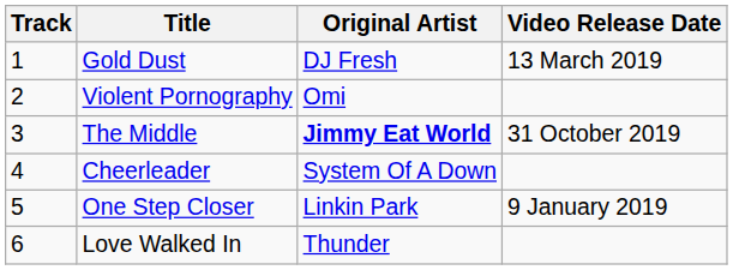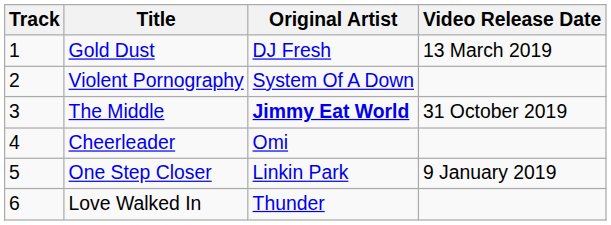 <table class="wikitable">
 <tr>
 <th>Track</th>
 <th>Title</th>
 <th>Original Artist</th>
 <th>Video Release Date</th>
 </tr>
 <tr>
 <td>1</td>
 <td><a href='#'>Gold Dust</a></td>
 <td><a href='#'>DJ Fresh</a></td>
 <td>13 March 2019</td>
 </tr>
 <tr>
 <td>2</td>
 <td><a href='#'>Violent Pornography</a></td>
-<td><a href='#'>Omi</a></td>
+<td><a href='#'>System Of A Down</a></td>
 <td></td>
 </tr>
 <tr>
 <td>3</td>
 <td><a href='#'>The Middle</a></td>
 <td><strong><a href='#'>Jimmy Eat World</a></strong></td>
 <td>31 October 2019</td>
 </tr>
 <tr>
 <td>4</td>
 <td><a href='#'>Cheerleader</a></td>
-<td><a href='#'>System Of A Down</a></td>
+<td><a href='#'>Omi</a></td>
 <td></td>
 </tr>
 <tr>
 <td>5</td>
 <td><a href='#'>One Step Closer</a></td>
 <td><a href='#'>Linkin Park</a></td>
 <td>9 January 2019</td>
 </tr>
 <tr>
 <td>6</td>
 <td>Love Walked In</td>
 <td><a href='#'>Thunder</a></td>
 <td></td>
 </tr>
 </table>
